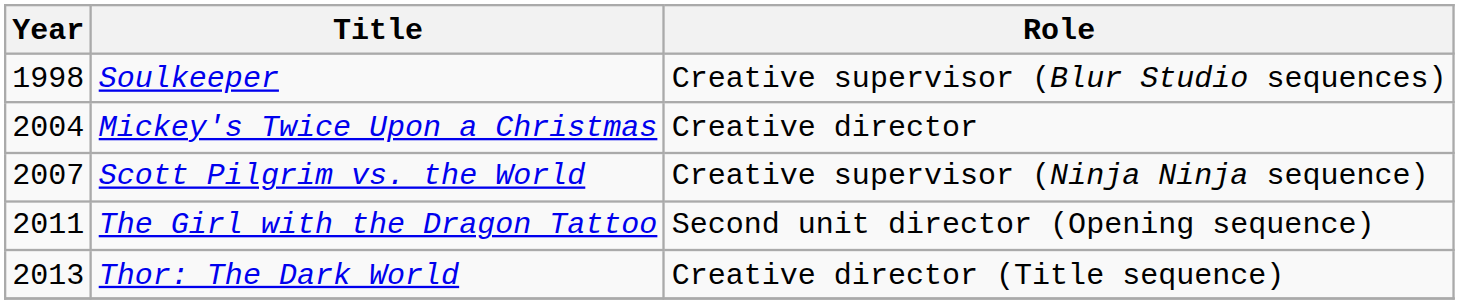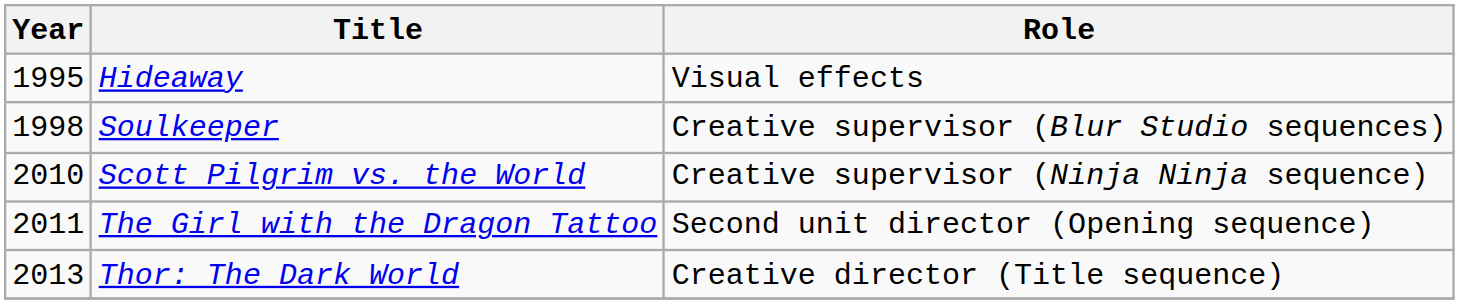 <table class="wikitable">
 <tr>
 <th>Year</th>
 <th>Title</th>
 <th>Role</th>
 </tr>
 <tr>
+<td>1995</td>
+<td><em><a href='#'>Hideaway</a></em></td>
+<td>Visual effects</td>
+</tr>
+<tr>
 <td>1998</td>
 <td><em><a href='#'>Soulkeeper</a></em></td>
 <td>Creative supervisor (<em>Blur Studio</em> sequences)</td>
 </tr>
 <tr>
-<td>2004</td>
-<td><em><a href='#'>Mickey's Twice Upon a Christmas</a></em></td>
-<td>Creative director</td>
-</tr>
-<tr>
-<td>2007</td>
+<td>2010</td>
 <td><em><a href='#'>Scott Pilgrim vs. the World</a></em></td>
 <td>Creative supervisor (<em>Ninja Ninja</em> sequence)</td>
 </tr>
 <tr>
 <td>2011</td>
 <td><em><a href='#'>The Girl with the Dragon Tattoo</a></em></td>
 <td>Second unit director (Opening sequence)</td>
 </tr>
 <tr>
 <td>2013</td>
 <td><em><a href='#'>Thor: The Dark World</a></em></td>
 <td>Creative director (Title sequence)</td>
 </tr>
 <tr>
 </tr>
 </table>
